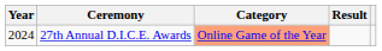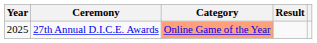 <table class="wikitable plainrowheaders sortable" width="auto">
 <tr>
 <th scope="col">Year</th>
 <th scope="col">Ceremony</th>
 <th scope="col">Category</th>
 <th scope="col">Result</th>
 <th scope="col" class="unsortable"></th>
 </tr>
 <tr>
-<td style="text-align:center;">2024</td>
+<td style="text-align:center;">2025</td>
 <td><a href='#'>27th Annual D.I.C.E. Awards</a></td>
 <td style="background: lightsalmon;"><a href='#'>Online Game of the Year</a></td>
 <td></td>
 <td style="text-align:center;"></td>
 </tr>
 </table>
